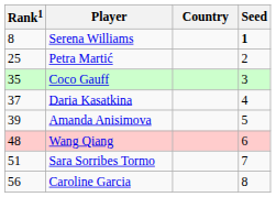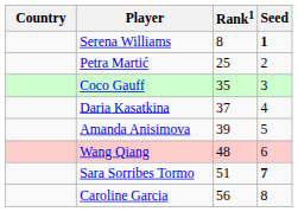 <table class=wikitable>
 <tr>
+<th width="75">Country</th>
+<th width="150">Player</th>
 <th>Rank<sup>1</sup></th>
-<th width="150">Player</th>
-<th width="75">Country</th>
 <th>Seed</th>
 </tr>
 <tr>
+<td></td>
+<td><a href='#'>Serena Williams</a></td>
 <td>8</td>
-<td><a href='#'>Serena Williams</a></td>
-<td></td>
 <td><strong>1</strong></td>
 </tr>
 <tr>
+<td></td>
+<td><a href='#'>Petra Martić</a></td>
 <td>25</td>
-<td><a href='#'>Petra Martić</a></td>
-<td></td>
 <td>2</td>
 </tr>
 <tr style="background:#cfc;">
+<td></td>
+<td><a href='#'>Coco Gauff</a></td>
 <td>35</td>
-<td><a href='#'>Coco Gauff</a></td>
-<td></td>
 <td>3</td>
 </tr>
 <tr>
+<td></td>
+<td><a href='#'>Daria Kasatkina</a></td>
 <td>37</td>
-<td><a href='#'>Daria Kasatkina</a></td>
-<td></td>
 <td>4</td>
 </tr>
 <tr>
+<td></td>
+<td><a href='#'>Amanda Anisimova</a></td>
 <td>39</td>
-<td><a href='#'>Amanda Anisimova</a></td>
-<td></td>
 <td>5</td>
 </tr>
 <tr style="background:#fcc;">
+<td></td>
+<td><a href='#'>Wang Qiang</a></td>
 <td>48</td>
-<td><a href='#'>Wang Qiang</a></td>
-<td></td>
 <td>6</td>
 </tr>
 <tr>
+<td></td>
+<td><a href='#'>Sara Sorribes Tormo</a></td>
 <td>51</td>
-<td><a href='#'>Sara Sorribes Tormo</a></td>
-<td></td>
-<td>7</td>
+<td><strong>7</strong></td>
 </tr>
 <tr>
+<td></td>
+<td><a href='#'>Caroline Garcia</a></td>
 <td>56</td>
-<td><a href='#'>Caroline Garcia</a></td>
-<td></td>
 <td>8</td>
 </tr>
 </table>
